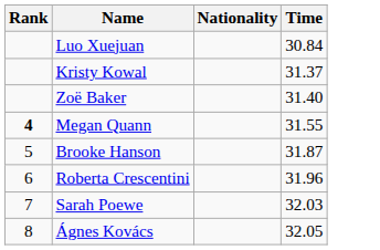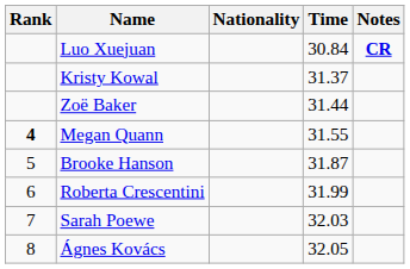 <table class="wikitable sortable" style="text-align:center">
 <tr>
 <th>Rank</th>
 <th>Name</th>
 <th>Nationality</th>
 <th>Time</th>
+<th>Notes</th>
 </tr>
 <tr>
 <td></td>
 <td align=left><a href='#'>Luo Xuejuan</a></td>
 <td align=left></td>
 <td>30.84</td>
+<td><strong><a href='#'>CR</a></strong></td>
 </tr>
 <tr>
 <td></td>
 <td align=left><a href='#'>Kristy Kowal</a></td>
 <td align=left></td>
 <td>31.37</td>
+<td></td>
 </tr>
 <tr>
 <td></td>
 <td align=left><a href='#'>Zoë Baker</a></td>
 <td align=left></td>
-<td>31.40</td>
+<td>31.44</td>
+<td></td>
 </tr>
 <tr>
 <td><strong>4</strong></td>
 <td align=left><a href='#'>Megan Quann</a></td>
 <td align=left></td>
 <td>31.55</td>
+<td></td>
 </tr>
 <tr>
 <td>5</td>
 <td align=left><a href='#'>Brooke Hanson</a></td>
 <td align=left></td>
 <td>31.87</td>
+<td></td>
 </tr>
 <tr>
 <td>6</td>
 <td align=left><a href='#'>Roberta Crescentini</a></td>
 <td align=left></td>
-<td>31.96</td>
+<td>31.99</td>
+<td></td>
 </tr>
 <tr>
 <td>7</td>
 <td align=left><a href='#'>Sarah Poewe</a></td>
 <td align=left></td>
 <td>32.03</td>
+<td></td>
 </tr>
 <tr>
 <td>8</td>
 <td align=left><a href='#'>Ágnes Kovács</a></td>
 <td align=left></td>
 <td>32.05</td>
+<td></td>
 </tr>
 </table>
